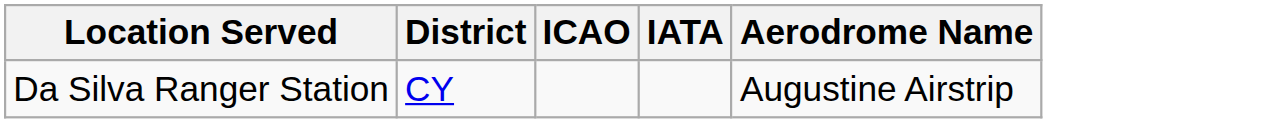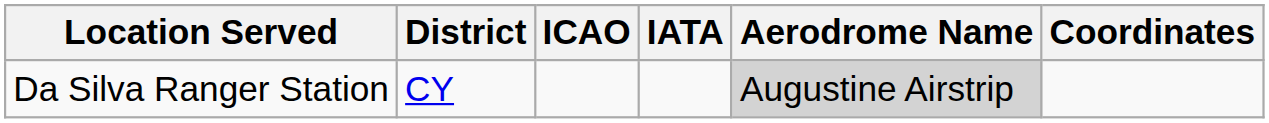 <table class="wikitable sortable">
 <tr>
 <th>Location Served</th>
 <th>District</th>
 <th>ICAO</th>
 <th>IATA</th>
 <th>Aerodrome Name</th>
+<th>Coordinates</th>
 </tr>
 <tr>
 <td>Da Silva Ranger Station</td>
 <td><a href='#'>CY</a></td>
 <td></td>
 <td></td>
-<td>Augustine Airstrip</td>
+<td style="background: lightgrey;">Augustine Airstrip</td>
+<td></td>
 </tr>
 </table>
